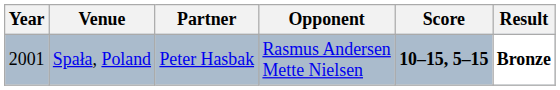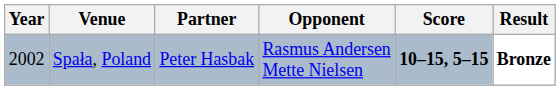 <table class="sortable wikitable" style="font-size: 90%;">
 <tr>
 <th>Year</th>
 <th>Venue</th>
 <th>Partner</th>
 <th>Opponent</th>
 <th>Score</th>
 <th>Result</th>
 </tr>
 <tr style="background:#AABBCC">
-<td align="center">2001</td>
+<td align="center">2002</td>
 <td align="left"><a href='#'>Spała</a>, <a href='#'>Poland</a></td>
 <td align="left"> <a href='#'>Peter Hasbak</a></td>
 <td align="left"> <a href='#'>Rasmus Andersen</a><br> <a href='#'>Mette Nielsen</a></td>
 <td align="left"><strong>10–15, 5–15</strong></td>
 <td style="text-align:left; background:white"> <strong>Bronze</strong></td>
 </tr>
 </table>
